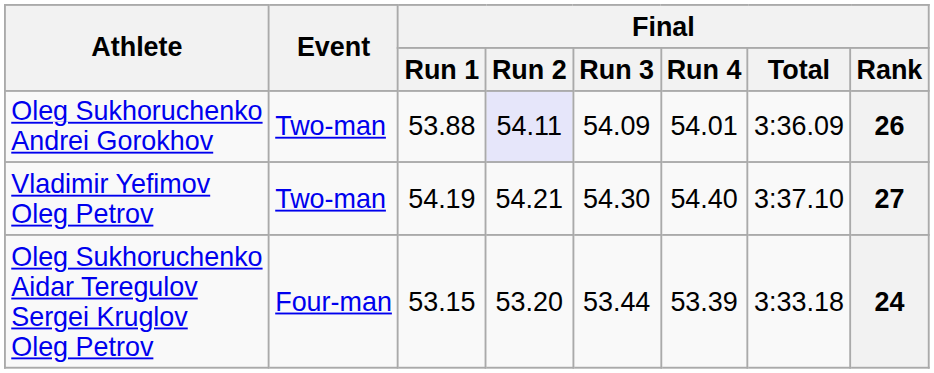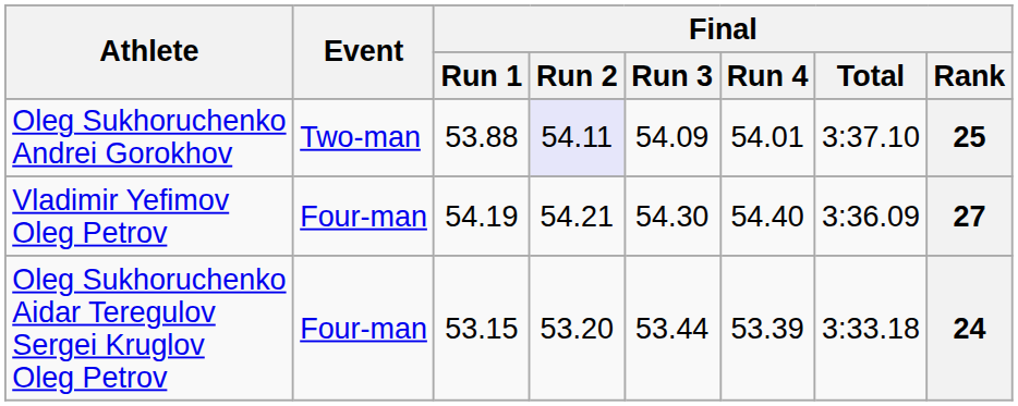 <table class="wikitable" style="font-size:90%">
 <tr>
 <th rowspan="2">Athlete</th>
 <th rowspan="2">Event</th>
 <th colspan="6">Final</th>
 </tr>
 <tr>
 <th>Run 1</th>
 <th>Run 2</th>
 <th>Run 3</th>
 <th>Run 4</th>
 <th>Total</th>
 <th>Rank</th>
 </tr>
 <tr>
 <td><a href='#'>Oleg Sukhoruchenko</a><br><a href='#'>Andrei Gorokhov</a></td>
 <td><a href='#'>Two-man</a></td>
 <td align="center">53.88</td>
 <td align="center" style="background: lavender;">54.11</td>
 <td align="center">54.09</td>
 <td align="center">54.01</td>
-<td align="center">3:36.09</td>
-<th align="center">26</th>
+<td align="center">3:37.10</td>
+<th align="center">25</th>
 </tr>
 <tr>
 <td><a href='#'>Vladimir Yefimov</a><br><a href='#'>Oleg Petrov</a></td>
-<td><a href='#'>Two-man</a></td>
+<td><a href='#'>Four-man</a></td>
 <td align="center">54.19</td>
 <td align="center">54.21</td>
 <td align="center">54.30</td>
 <td align="center">54.40</td>
-<td align="center">3:37.10</td>
+<td align="center">3:36.09</td>
 <th align="center">27</th>
 </tr>
 <tr>
 <td><a href='#'>Oleg Sukhoruchenko</a><br><a href='#'>Aidar Teregulov</a><br><a href='#'>Sergei Kruglov</a><br><a href='#'>Oleg Petrov</a></td>
 <td><a href='#'>Four-man</a></td>
 <td align="center">53.15</td>
 <td align="center">53.20</td>
 <td align="center">53.44</td>
 <td align="center">53.39</td>
 <td align="center">3:33.18</td>
 <th align="center">24</th>
 </tr>
 </table>
